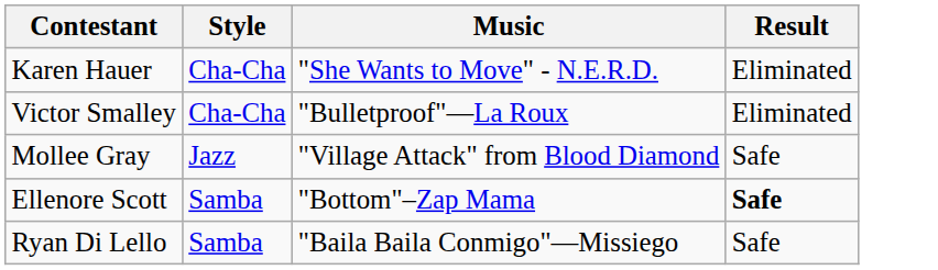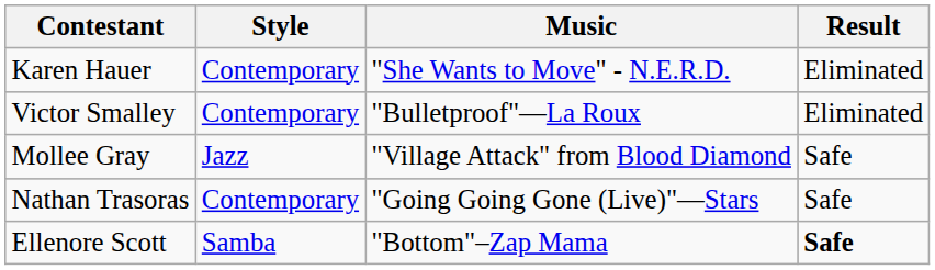 <table class="wikitable">
 <tr>
 <th>Contestant</th>
 <th>Style</th>
 <th>Music</th>
 <th>Result</th>
 </tr>
 <tr>
 <td>Karen Hauer</td>
-<td><a href='#'>Cha-Cha</a></td>
+<td><a href='#'>Contemporary</a></td>
 <td>"<a href='#'>She Wants to Move</a>" - <a href='#'>N.E.R.D.</a></td>
 <td>Eliminated</td>
 </tr>
 <tr>
 <td>Victor Smalley</td>
-<td><a href='#'>Cha-Cha</a></td>
+<td><a href='#'>Contemporary</a></td>
 <td>"Bulletproof"—<a href='#'>La Roux</a></td>
 <td>Eliminated</td>
 </tr>
 <tr>
 <td>Mollee Gray</td>
 <td><a href='#'>Jazz</a></td>
 <td>"Village Attack" from <a href='#'>Blood Diamond</a></td>
 <td>Safe</td>
 </tr>
 <tr>
+<td>Nathan Trasoras</td>
+<td><a href='#'>Contemporary</a></td>
+<td>"Going Going Gone (Live)"—<a href='#'>Stars</a></td>
+<td>Safe</td>
+</tr>
+<tr>
 <td>Ellenore Scott</td>
 <td><a href='#'>Samba</a></td>
 <td>"Bottom"–<a href='#'>Zap Mama</a></td>
 <td><strong>Safe</strong></td>
 </tr>
-<tr>
-<td>Ryan Di Lello</td>
-<td><a href='#'>Samba</a></td>
-<td>"Baila Baila Conmigo"—Missiego</td>
-<td>Safe</td>
-</tr>
 </table>
